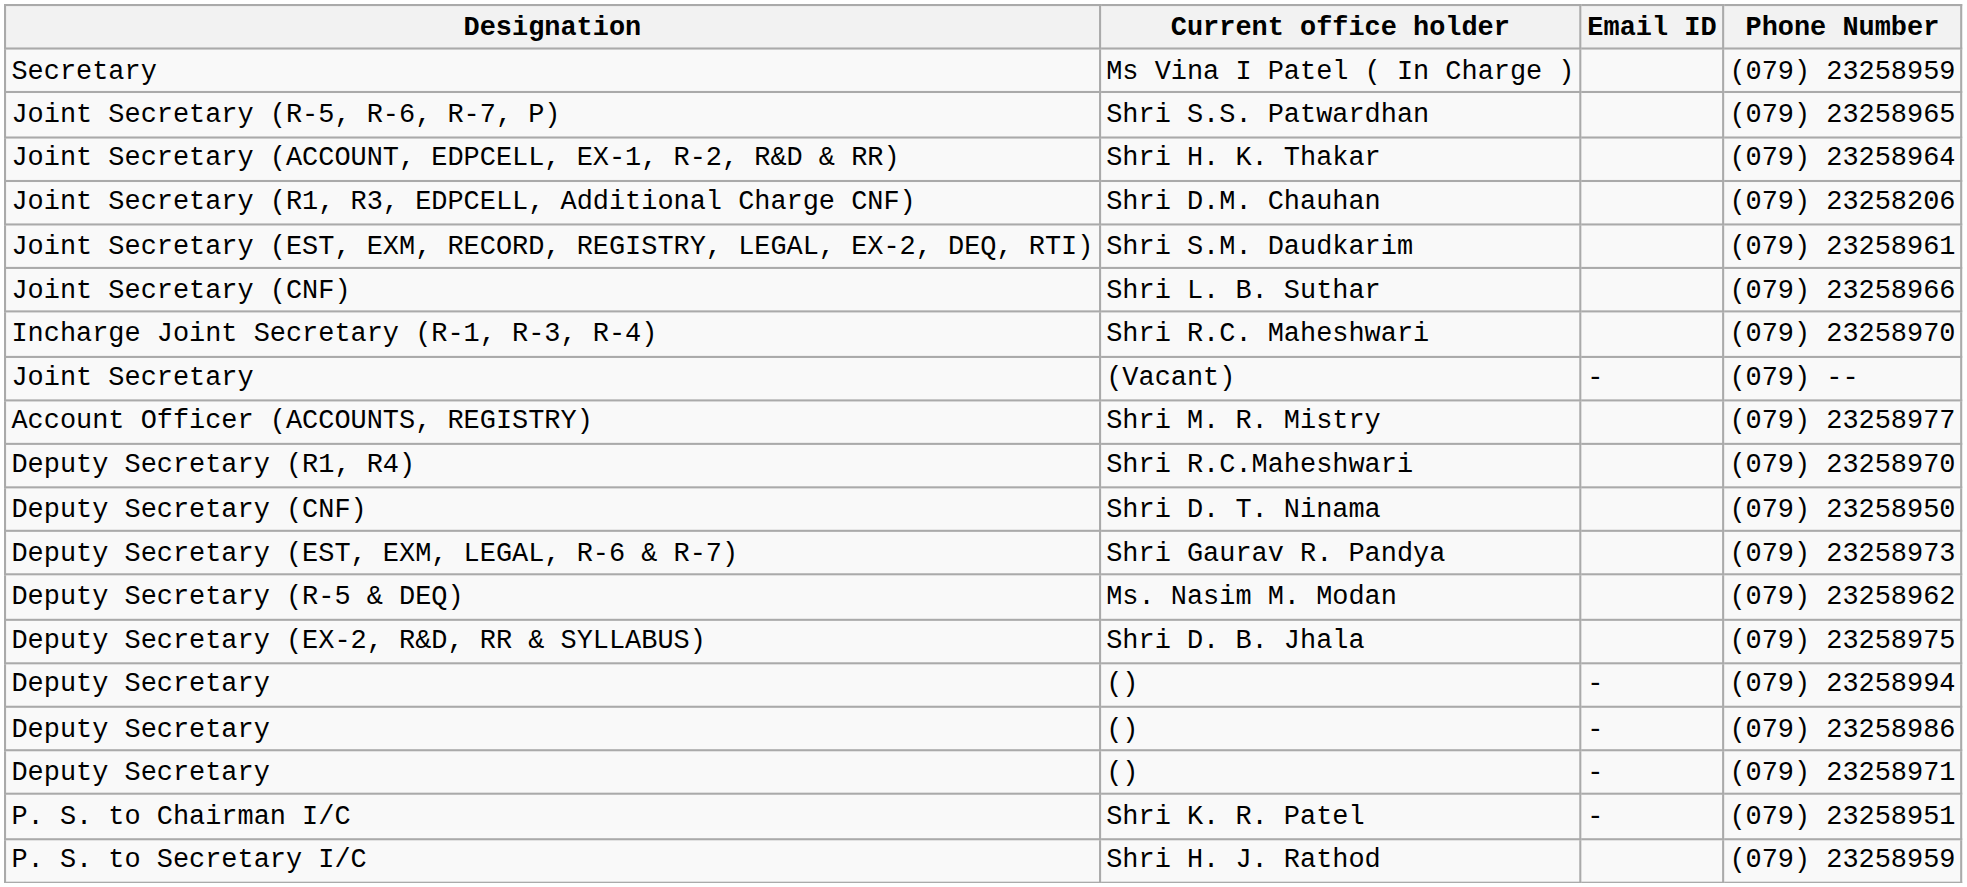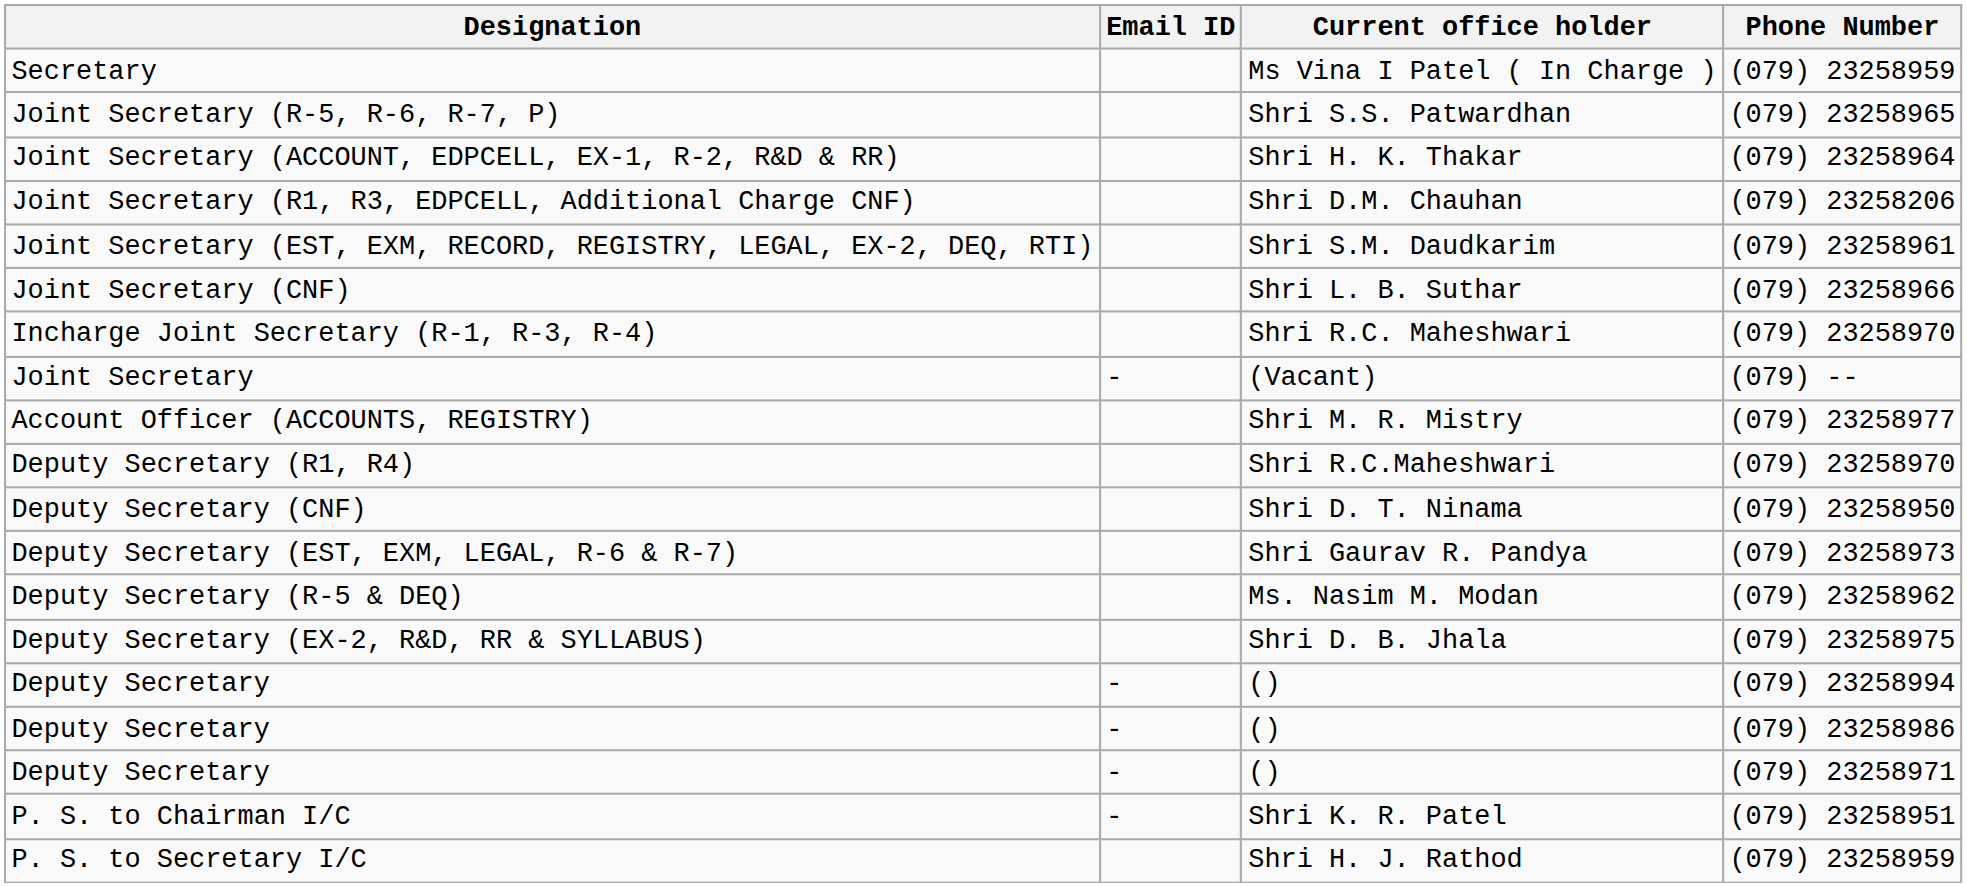 <table class="wikitable">
 <tr>
 <th>Designation</th>
+<th>Email ID</th>
 <th>Current office holder</th>
-<th>Email ID</th>
 <th>Phone Number</th>
 </tr>
 <tr>
 <td>Secretary</td>
+<td></td>
 <td>Ms Vina I Patel ( In Charge )</td>
-<td></td>
 <td>(079) 23258959</td>
 </tr>
 <tr>
 <td>Joint Secretary (R-5, R-6, R-7, P)</td>
+<td></td>
 <td>Shri S.S. Patwardhan</td>
-<td></td>
 <td>(079) 23258965</td>
 </tr>
 <tr>
 <td>Joint Secretary (ACCOUNT, EDPCELL, EX-1, R-2, R&D & RR)</td>
+<td></td>
 <td>Shri H. K. Thakar</td>
-<td></td>
 <td>(079) 23258964</td>
 </tr>
 <tr>
 <td>Joint Secretary (R1, R3, EDPCELL, Additional Charge CNF)</td>
+<td></td>
 <td>Shri D.M. Chauhan</td>
-<td></td>
 <td>(079) 23258206</td>
 </tr>
 <tr>
 <td>Joint Secretary (EST, EXM, RECORD, REGISTRY, LEGAL, EX-2, DEQ, RTI)</td>
+<td></td>
 <td>Shri S.M. Daudkarim</td>
-<td></td>
 <td>(079) 23258961</td>
 </tr>
 <tr>
 <td>Joint Secretary (CNF)</td>
+<td></td>
 <td>Shri L. B. Suthar</td>
-<td></td>
 <td>(079) 23258966</td>
 </tr>
 <tr>
 <td>Incharge Joint Secretary (R-1, R-3, R-4)</td>
+<td></td>
 <td>Shri R.C. Maheshwari</td>
-<td></td>
 <td>(079) 23258970</td>
 </tr>
 <tr>
 <td>Joint Secretary</td>
+<td>-</td>
 <td>(Vacant)</td>
-<td>-</td>
 <td>(079) --</td>
 </tr>
 <tr>
 <td>Account Officer (ACCOUNTS, REGISTRY)</td>
+<td></td>
 <td>Shri M. R. Mistry</td>
-<td></td>
 <td>(079) 23258977</td>
 </tr>
 <tr>
 <td>Deputy Secretary (R1, R4)</td>
+<td></td>
 <td>Shri R.C.Maheshwari</td>
-<td></td>
 <td>(079) 23258970</td>
 </tr>
 <tr>
 <td>Deputy Secretary (CNF)</td>
+<td></td>
 <td>Shri D. T. Ninama</td>
-<td></td>
 <td>(079) 23258950</td>
 </tr>
 <tr>
 <td>Deputy Secretary (EST, EXM, LEGAL, R-6 & R-7)</td>
+<td></td>
 <td>Shri Gaurav R. Pandya</td>
-<td></td>
 <td>(079) 23258973</td>
 </tr>
 <tr>
 <td>Deputy Secretary (R-5 & DEQ)</td>
+<td></td>
 <td>Ms. Nasim M. Modan</td>
-<td></td>
 <td>(079) 23258962</td>
 </tr>
 <tr>
 <td>Deputy Secretary (EX-2, R&D, RR & SYLLABUS)</td>
+<td></td>
 <td>Shri D. B. Jhala</td>
-<td></td>
 <td>(079) 23258975</td>
 </tr>
 <tr>
 <td>Deputy Secretary</td>
+<td>-</td>
 <td>()</td>
-<td>-</td>
 <td>(079) 23258994</td>
 </tr>
 <tr>
 <td>Deputy Secretary</td>
+<td>-</td>
 <td>()</td>
-<td>-</td>
 <td>(079) 23258986</td>
 </tr>
 <tr>
 <td>Deputy Secretary</td>
+<td>-</td>
 <td>()</td>
-<td>-</td>
 <td>(079) 23258971</td>
 </tr>
 <tr>
 <td>P. S. to Chairman I/C</td>
+<td>-</td>
 <td>Shri K. R. Patel</td>
-<td>-</td>
 <td>(079) 23258951</td>
 </tr>
 <tr>
 <td>P. S. to Secretary I/C</td>
+<td></td>
 <td>Shri H. J. Rathod</td>
-<td></td>
 <td>(079) 23258959</td>
 </tr>
 </table>
